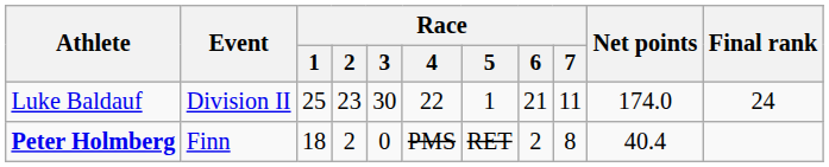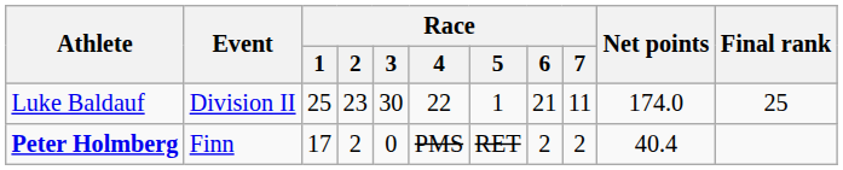 <table class="wikitable" style="font-size:90%">
 <tr>
 <th rowspan="2">Athlete</th>
 <th rowspan="2">Event</th>
 <th colspan=7>Race</th>
 <th rowspan=2>Net points</th>
 <th rowspan=2>Final rank</th>
 </tr>
 <tr style="font-size:95%">
 <th>1</th>
 <th>2</th>
 <th>3</th>
 <th>4</th>
 <th>5</th>
 <th>6</th>
 <th>7</th>
 </tr>
 <tr align=center>
 <td align=left><a href='#'>Luke Baldauf</a></td>
 <td align=left><a href='#'>Division II</a></td>
 <td>25</td>
 <td>23</td>
 <td>30</td>
 <td>22</td>
 <td>1</td>
 <td>21</td>
 <td>11</td>
 <td>174.0</td>
-<td>24</td>
+<td>25</td>
 </tr>
 <tr align=center>
 <td align=left><strong><a href='#'>Peter Holmberg</a></strong></td>
 <td align=left><a href='#'>Finn</a></td>
-<td>18</td>
+<td>17</td>
 <td>2</td>
 <td>0</td>
 <td><s>PMS</s></td>
 <td><s>RET</s></td>
 <td>2</td>
-<td>8</td>
+<td>2</td>
 <td>40.4</td>
 <td></td>
 </tr>
 </table>
